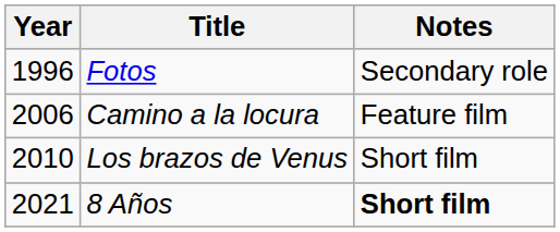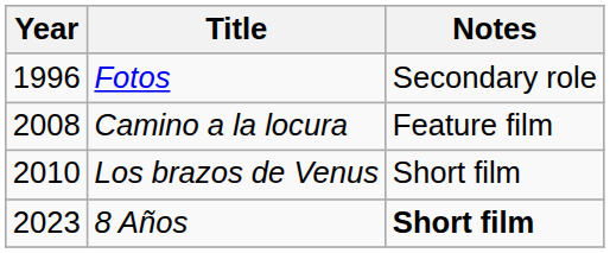 <table class="wikitable sortable">
 <tr>
 <th>Year</th>
 <th>Title</th>
 <th>Notes</th>
 </tr>
 <tr>
 <td>1996</td>
 <td><em><a href='#'>Fotos</a></em></td>
 <td>Secondary role</td>
 </tr>
 <tr>
-<td>2006</td>
+<td>2008</td>
 <td><em>Camino a la locura</em></td>
 <td>Feature film</td>
 </tr>
 <tr>
 <td>2010</td>
 <td><em>Los brazos de Venus</em></td>
 <td>Short film</td>
 </tr>
 <tr>
-<td>2021</td>
+<td>2023</td>
 <td><em>8 Años</em></td>
 <td><strong>Short film</strong></td>
 </tr>
 </table>
